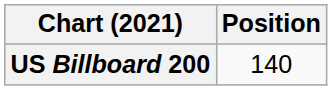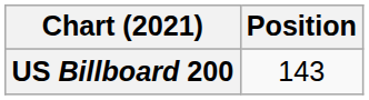 <table class="wikitable plainrowheaders" style="text-align:center">
 <tr>
 <th scope="col">Chart (2021)</th>
 <th scope="col">Position</th>
 </tr>
 <tr>
 <th scope="row">US <em>Billboard</em> 200</th>
-<td>140</td>
+<td>143</td>
 </tr>
 </table>
